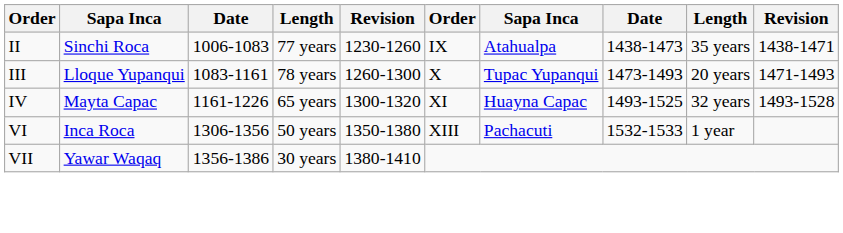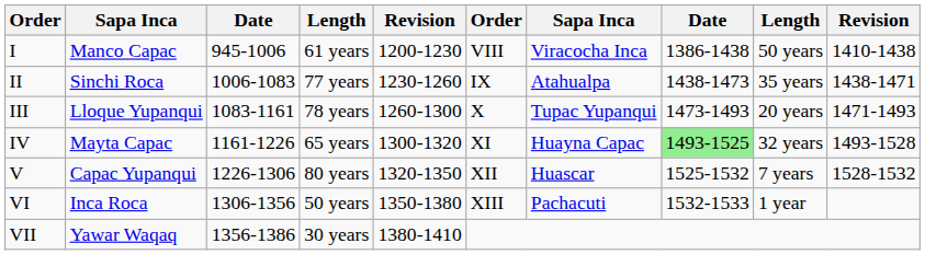 <table class="wikitable">
 <tr>
 <th>Order</th>
 <th>Sapa Inca</th>
 <th>Date</th>
 <th>Length</th>
 <th>Revision</th>
 <th>Order</th>
 <th>Sapa Inca</th>
 <th>Date</th>
 <th>Length</th>
 <th>Revision</th>
+</tr>
+<tr>
+<td>I</td>
+<td><a href='#'>Manco Capac</a></td>
+<td>945-1006</td>
+<td>61 years</td>
+<td>1200-1230</td>
+<td>VIII</td>
+<td><a href='#'>Viracocha Inca</a></td>
+<td>1386-1438</td>
+<td>50 years</td>
+<td>1410-1438</td>
 </tr>
 <tr>
 <td>II</td>
 <td><a href='#'>Sinchi Roca</a></td>
 <td>1006-1083</td>
 <td>77 years</td>
 <td>1230-1260</td>
 <td>IX</td>
 <td><a href='#'>Atahualpa</a></td>
 <td>1438-1473</td>
 <td>35 years</td>
 <td>1438-1471</td>
 </tr>
 <tr>
 <td>III</td>
 <td><a href='#'>Lloque Yupanqui</a></td>
 <td>1083-1161</td>
 <td>78 years</td>
 <td>1260-1300</td>
 <td>X</td>
 <td><a href='#'>Tupac Yupanqui</a></td>
 <td>1473-1493</td>
 <td>20 years</td>
 <td>1471-1493</td>
 </tr>
 <tr>
 <td>IV</td>
 <td><a href='#'>Mayta Capac</a></td>
 <td>1161-1226</td>
 <td>65 years</td>
 <td>1300-1320</td>
 <td>XI</td>
 <td><a href='#'>Huayna Capac</a></td>
-<td>1493-1525</td>
+<td style="background: lightgreen;">1493-1525</td>
 <td>32 years</td>
 <td>1493-1528</td>
+</tr>
+<tr>
+<td>V</td>
+<td><a href='#'>Capac Yupanqui</a></td>
+<td>1226-1306</td>
+<td>80 years</td>
+<td>1320-1350</td>
+<td>XII</td>
+<td><a href='#'>Huascar</a></td>
+<td>1525-1532</td>
+<td>7 years</td>
+<td>1528-1532</td>
 </tr>
 <tr>
 <td>VI</td>
 <td><a href='#'>Inca Roca</a></td>
 <td>1306-1356</td>
 <td>50 years</td>
 <td>1350-1380</td>
 <td>XIII</td>
 <td><a href='#'>Pachacuti</a></td>
 <td>1532-1533</td>
 <td>1 year</td>
 <td></td>
 </tr>
 <tr>
 <td>VII</td>
 <td><a href='#'>Yawar Waqaq</a></td>
 <td>1356-1386</td>
 <td>30 years</td>
 <td>1380-1410</td>
 <td colspan="5"></td>
 </tr>
 </table>
